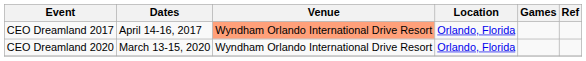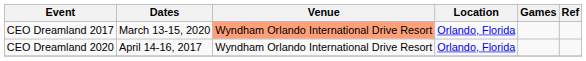 <table class="wikitable sortable">
 <tr>
 <th>Event</th>
 <th>Dates</th>
 <th>Venue</th>
 <th>Location</th>
 <th>Games</th>
 <th>Ref</th>
 </tr>
 <tr>
 <td>CEO Dreamland 2017</td>
-<td>April 14-16, 2017</td>
+<td>March 13-15, 2020</td>
 <td style="background: lightsalmon;">Wyndham Orlando International Drive Resort</td>
 <td><a href='#'>Orlando, Florida</a></td>
 <td></td>
 <td></td>
 </tr>
 <tr>
 <td>CEO Dreamland 2020</td>
-<td>March 13-15, 2020</td>
+<td>April 14-16, 2017</td>
 <td>Wyndham Orlando International Drive Resort</td>
 <td><a href='#'>Orlando, Florida</a></td>
 <td></td>
 <td></td>
 </tr>
 <tr>
 </tr>
 </table>
